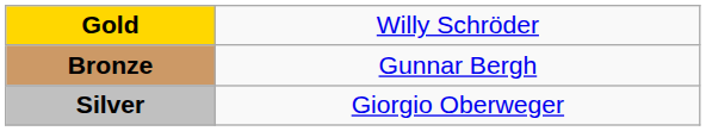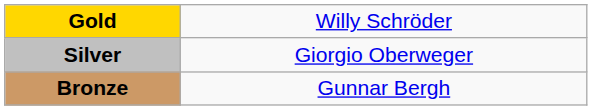 <table class="wikitable" style="text-align:center; " width="35%">
 <tr>
 <td bgcolor="gold"><strong>Gold</strong></td>
 <td><a href='#'>Willy Schröder</a><br>  <small><em></em></small></td>
 </tr>
 <tr>
+<td bgcolor="silver"><strong>Silver</strong></td>
+<td><a href='#'>Giorgio Oberweger</a><br>  <small><em></em></small></td>
+</tr>
+<tr>
 <td bgcolor="CC9966"><strong>Bronze</strong></td>
 <td><a href='#'>Gunnar Bergh</a><br>  <small><em></em></small></td>
 </tr>
-<tr>
-<td bgcolor="silver"><strong>Silver</strong></td>
-<td><a href='#'>Giorgio Oberweger</a><br>  <small><em></em></small></td>
-</tr>
 </table>
